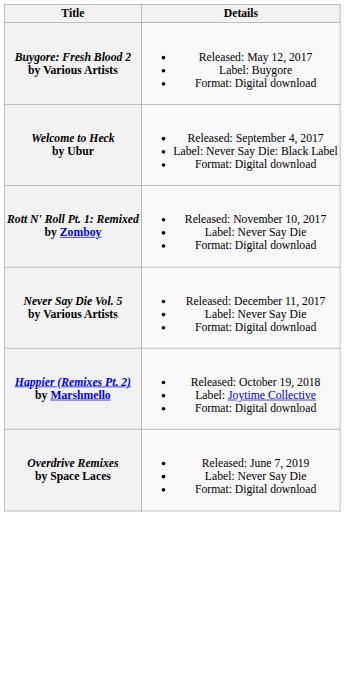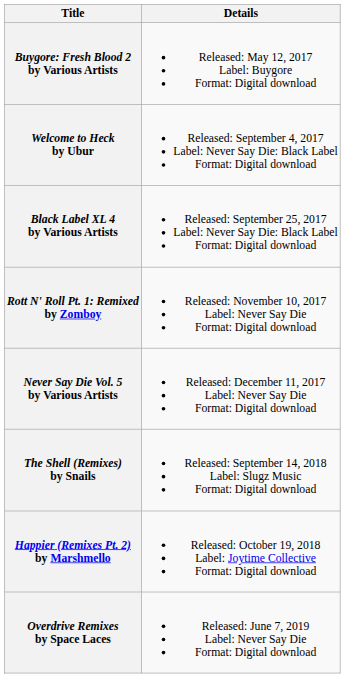 <table class="wikitable plainrowheaders" style="text-align:center;">
 <tr>
 <th scope="col">Title</th>
 <th scope="col">Details</th>
 </tr>
 <tr>
 <th scope="row"><em>Buygore: Fresh Blood 2</em><br>by Various Artists</th>
 <td><br><ul><li>Released: May 12, 2017</li><li>Label: Buygore</li><li>Format: Digital download</li></ul></td>
 </tr>
 <tr>
 <th scope="row"><em>Welcome to Heck</em><br>by Ubur</th>
 <td><br><ul><li>Released: September 4, 2017</li><li>Label: Never Say Die: Black Label</li><li>Format: Digital download</li></ul></td>
 </tr>
 <tr>
+<th scope="row"><em>Black Label XL 4</em><br>by Various Artists</th>
+<td><br><ul><li>Released: September 25, 2017</li><li>Label: Never Say Die: Black Label</li><li>Format: Digital download</li></ul></td>
+</tr>
+<tr>
 <th scope="row"><em>Rott N' Roll Pt. 1: Remixed</em><br>by <a href='#'>Zomboy</a></th>
 <td><br><ul><li>Released: November 10, 2017</li><li>Label: Never Say Die</li><li>Format: Digital download</li></ul></td>
 </tr>
 <tr>
 <th scope="row"><em>Never Say Die Vol. 5</em><br>by Various Artists</th>
 <td><br><ul><li>Released: December 11, 2017</li><li>Label: Never Say Die</li><li>Format: Digital download</li></ul></td>
+</tr>
+<tr>
+<th scope="row"><em>The Shell (Remixes)</em><br>by Snails</th>
+<td><br><ul><li>Released: September 14, 2018</li><li>Label: Slugz Music</li><li>Format: Digital download</li></ul></td>
 </tr>
 <tr>
 <th scope="row"><em><a href='#'>Happier (Remixes Pt. 2)</a></em><br>by <a href='#'>Marshmello</a></th>
 <td><br><ul><li>Released: October 19, 2018</li><li>Label: <a href='#'>Joytime Collective</a></li><li>Format: Digital download</li></ul></td>
 </tr>
 <tr>
 <th scope="row"><em>Overdrive Remixes</em><br>by Space Laces</th>
 <td><br><ul><li>Released: June 7, 2019</li><li>Label: Never Say Die</li><li>Format: Digital download</li></ul></td>
 </tr>
 </table>
